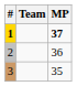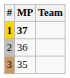 <table class="wikitable" style="font-size: 95%;">
 <tr>
 <th>#</th>
+<th>MP</th>
 <th>Team</th>
-<th>MP</th>
 </tr>
 <tr>
 <td style="background:gold;"><strong>1</strong></td>
+<td><strong>37</strong></td>
 <td><strong></strong></td>
-<td><strong>37</strong></td>
 </tr>
 <tr>
 <td style="background:silver;">2</td>
+<td>36</td>
 <td></td>
-<td>36</td>
 </tr>
 <tr>
 <td style="background:#c96;">3</td>
+<td>35</td>
 <td></td>
-<td>35</td>
 </tr>
 </table>
